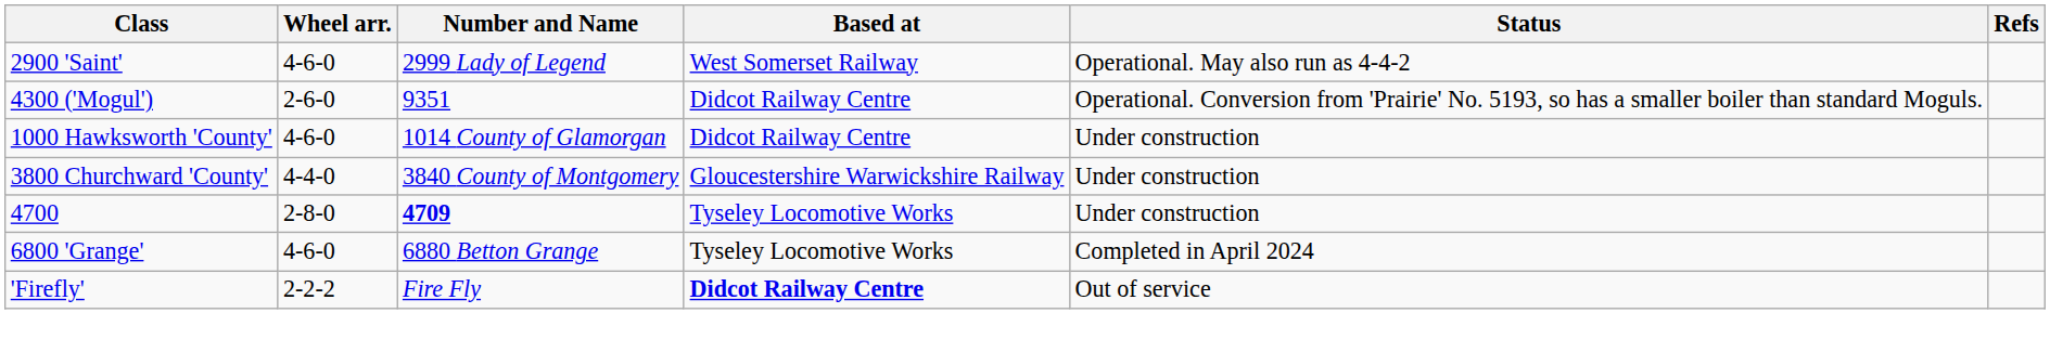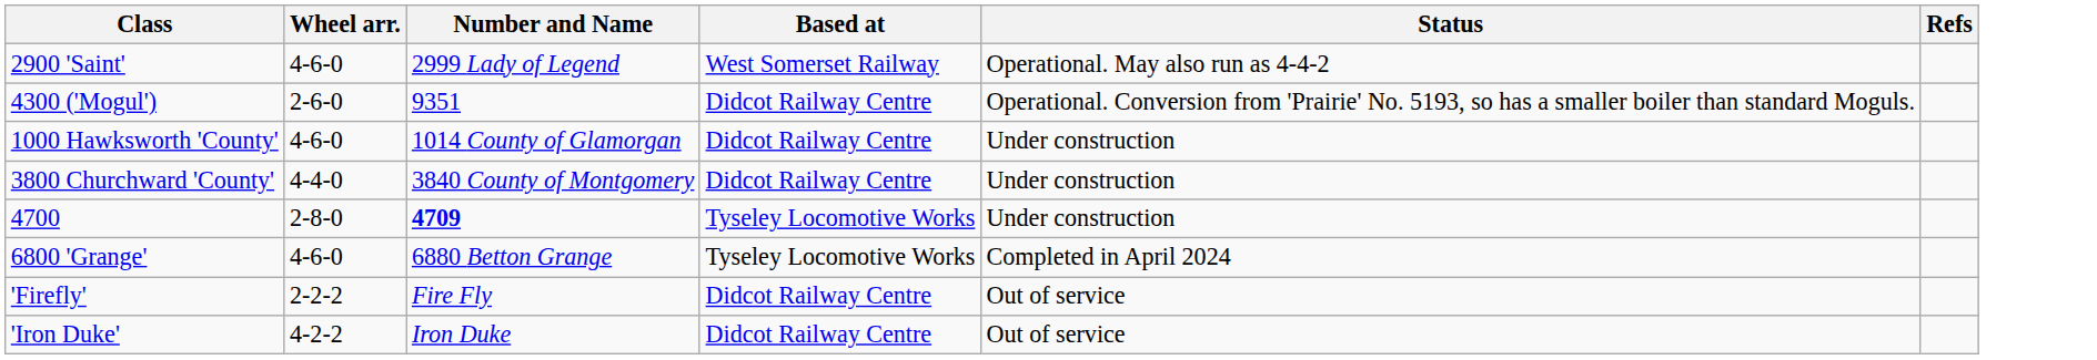 <table class="wikitable sortable">
 <tr>
 <th>Class</th>
 <th>Wheel arr.</th>
 <th>Number and Name</th>
 <th>Based at</th>
 <th>Status</th>
 <th>Refs</th>
 </tr>
 <tr>
 <td><a href='#'>2900 'Saint'</a></td>
 <td>4-6-0</td>
 <td><a href='#'>2999 <em>Lady of Legend</em></a></td>
 <td><a href='#'>West Somerset Railway</a></td>
 <td>Operational. May also run as 4-4-2</td>
 <td></td>
 </tr>
 <tr>
 <td><a href='#'>4300 ('Mogul')</a></td>
 <td>2-6-0</td>
 <td><a href='#'>9351</a></td>
 <td><a href='#'>Didcot Railway Centre</a></td>
 <td>Operational. Conversion from  'Prairie' No. 5193, so has a smaller boiler than standard Moguls.</td>
 <td></td>
 </tr>
 <tr>
 <td><a href='#'>1000 Hawksworth 'County'</a></td>
 <td>4-6-0</td>
 <td><a href='#'>1014 <em>County of Glamorgan</em></a></td>
 <td><a href='#'>Didcot Railway Centre</a></td>
 <td>Under construction</td>
 <td></td>
 </tr>
 <tr>
 <td><a href='#'>3800 Churchward 'County'</a></td>
 <td>4-4-0</td>
 <td><a href='#'>3840 <em>County of Montgomery</em></a></td>
-<td><a href='#'>Gloucestershire Warwickshire Railway</a></td>
+<td><a href='#'>Didcot Railway Centre</a></td>
 <td>Under construction</td>
 <td></td>
 </tr>
 <tr>
 <td><a href='#'>4700</a></td>
 <td>2-8-0</td>
 <td><strong><a href='#'>4709</a></strong></td>
 <td><a href='#'>Tyseley Locomotive Works</a></td>
 <td>Under construction</td>
 <td></td>
 </tr>
 <tr>
 <td><a href='#'>6800 'Grange'</a></td>
 <td>4-6-0</td>
 <td><a href='#'>6880 <em>Betton Grange</em></a></td>
 <td>Tyseley Locomotive Works</td>
 <td>Completed in April 2024</td>
 <td></td>
 </tr>
 <tr>
 <td><a href='#'>'Firefly'</a></td>
 <td>2-2-2 </td>
 <td><a href='#'><em>Fire Fly</em></a></td>
-<td><strong><a href='#'>Didcot Railway Centre</a></strong></td>
+<td><a href='#'>Didcot Railway Centre</a></td>
+<td>Out of service</td>
+<td></td>
+</tr>
+<tr>
+<td><a href='#'>'Iron Duke'</a></td>
+<td>4-2-2 </td>
+<td><a href='#'><em>Iron Duke</em></a></td>
+<td><a href='#'>Didcot Railway Centre</a></td>
 <td>Out of service</td>
 <td></td>
 </tr>
 </table>
